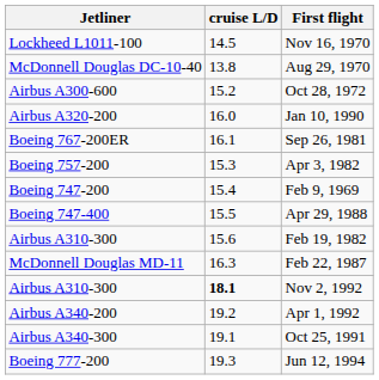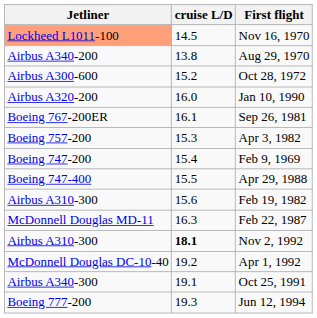 <table class="wikitable sortable">
 <tr>
 <th>Jetliner</th>
 <th>cruise L/D</th>
 <th data-sort-type="date">First flight</th>
 </tr>
 <tr>
-<td><a href='#'>Lockheed L1011</a>-100</td>
+<td style="background: lightsalmon;"><a href='#'>Lockheed L1011</a>-100</td>
 <td>14.5</td>
 <td>Nov 16, 1970</td>
 </tr>
 <tr>
-<td><a href='#'>McDonnell Douglas DC-10</a>-40</td>
+<td><a href='#'>Airbus A340</a>-200</td>
 <td>13.8</td>
 <td>Aug 29, 1970</td>
 </tr>
 <tr>
 <td><a href='#'>Airbus A300</a>-600</td>
 <td>15.2</td>
 <td>Oct 28, 1972</td>
 </tr>
 <tr>
 <td><a href='#'>Airbus A320</a>-200</td>
 <td>16.0</td>
 <td>Jan 10, 1990</td>
 </tr>
 <tr>
 <td><a href='#'>Boeing 767</a>-200ER</td>
 <td>16.1</td>
 <td>Sep 26, 1981</td>
 </tr>
 <tr>
 <td><a href='#'>Boeing 757</a>-200</td>
 <td>15.3</td>
 <td>Apr 3, 1982</td>
 </tr>
 <tr>
 <td><a href='#'>Boeing 747</a>-200</td>
 <td>15.4</td>
 <td>Feb 9, 1969</td>
 </tr>
 <tr>
 <td><a href='#'>Boeing 747-400</a></td>
 <td>15.5</td>
 <td>Apr 29, 1988</td>
 </tr>
 <tr>
 <td><a href='#'>Airbus A310</a>-300</td>
 <td>15.6</td>
 <td>Feb 19, 1982</td>
 </tr>
 <tr>
 <td><a href='#'>McDonnell Douglas MD-11</a></td>
 <td>16.3</td>
 <td>Feb 22, 1987</td>
 </tr>
 <tr>
 <td><a href='#'>Airbus A310</a>-300</td>
 <td><strong>18.1</strong></td>
 <td>Nov 2, 1992</td>
 </tr>
 <tr>
-<td><a href='#'>Airbus A340</a>-200</td>
+<td><a href='#'>McDonnell Douglas DC-10</a>-40</td>
 <td>19.2</td>
 <td>Apr 1, 1992</td>
 </tr>
 <tr>
 <td><a href='#'>Airbus A340</a>-300</td>
 <td>19.1</td>
 <td>Oct 25, 1991</td>
 </tr>
 <tr>
 <td><a href='#'>Boeing 777</a>-200</td>
 <td>19.3</td>
 <td>Jun 12, 1994</td>
 </tr>
 </table>
